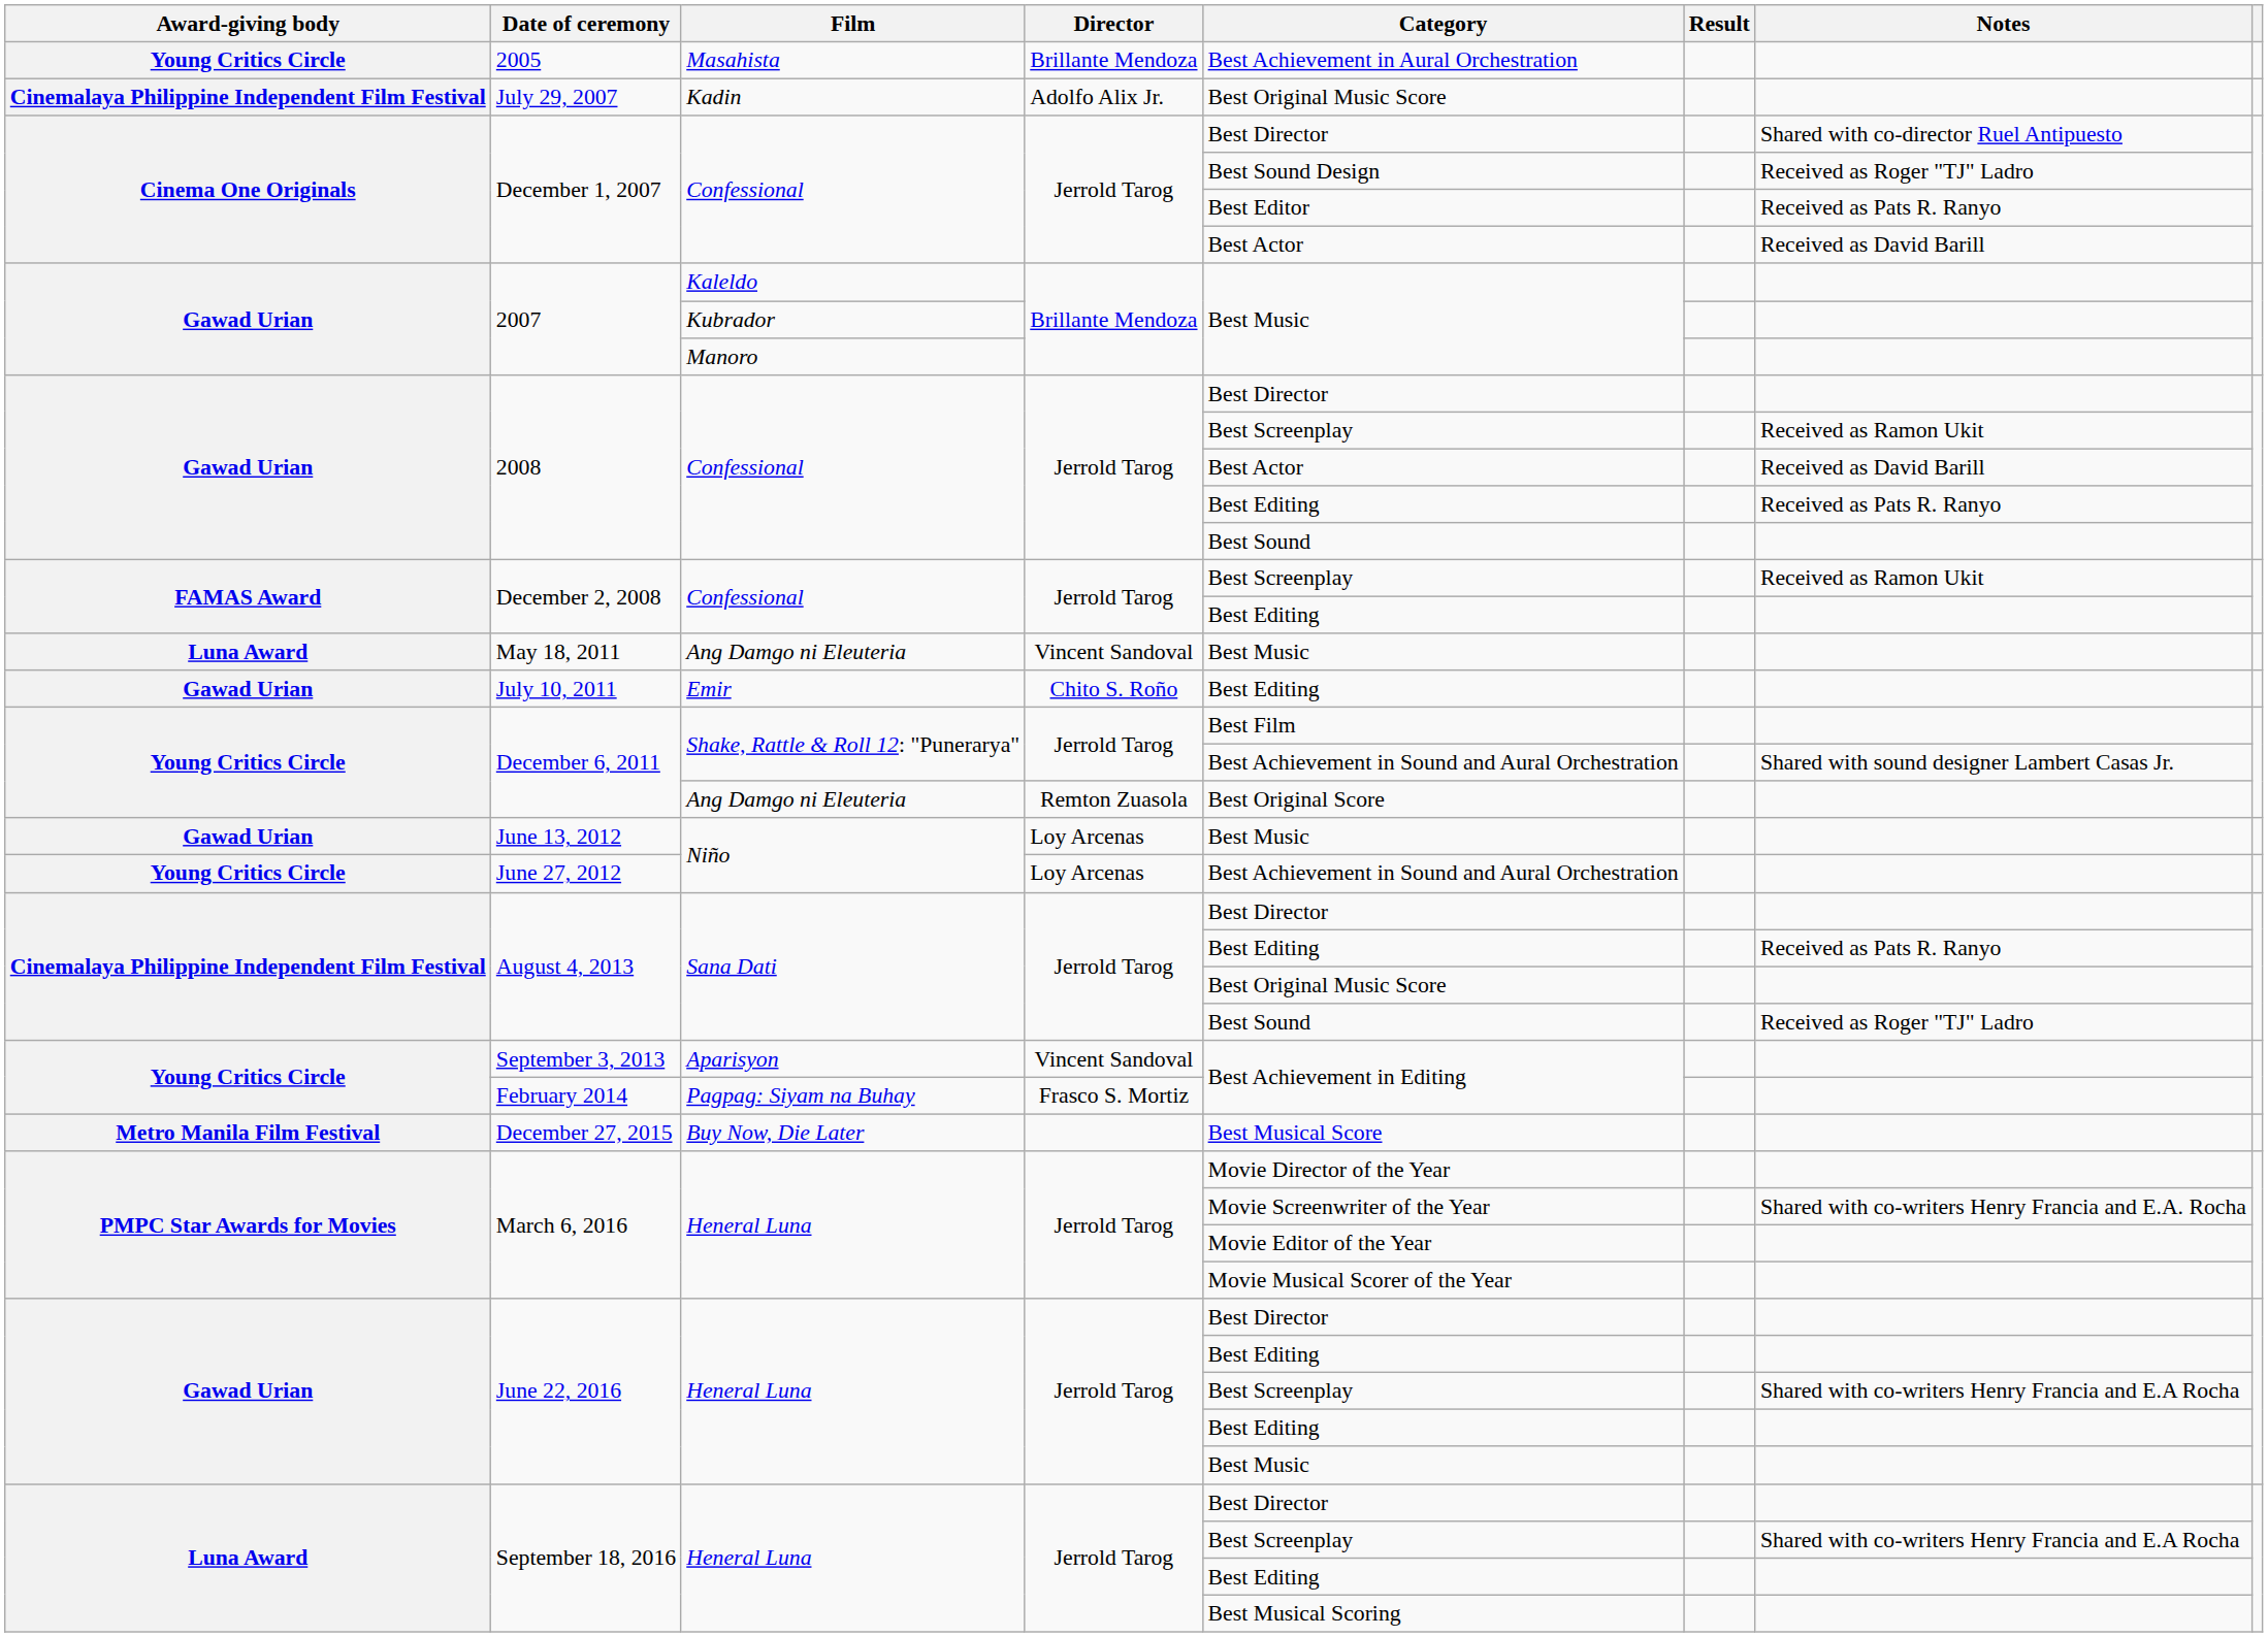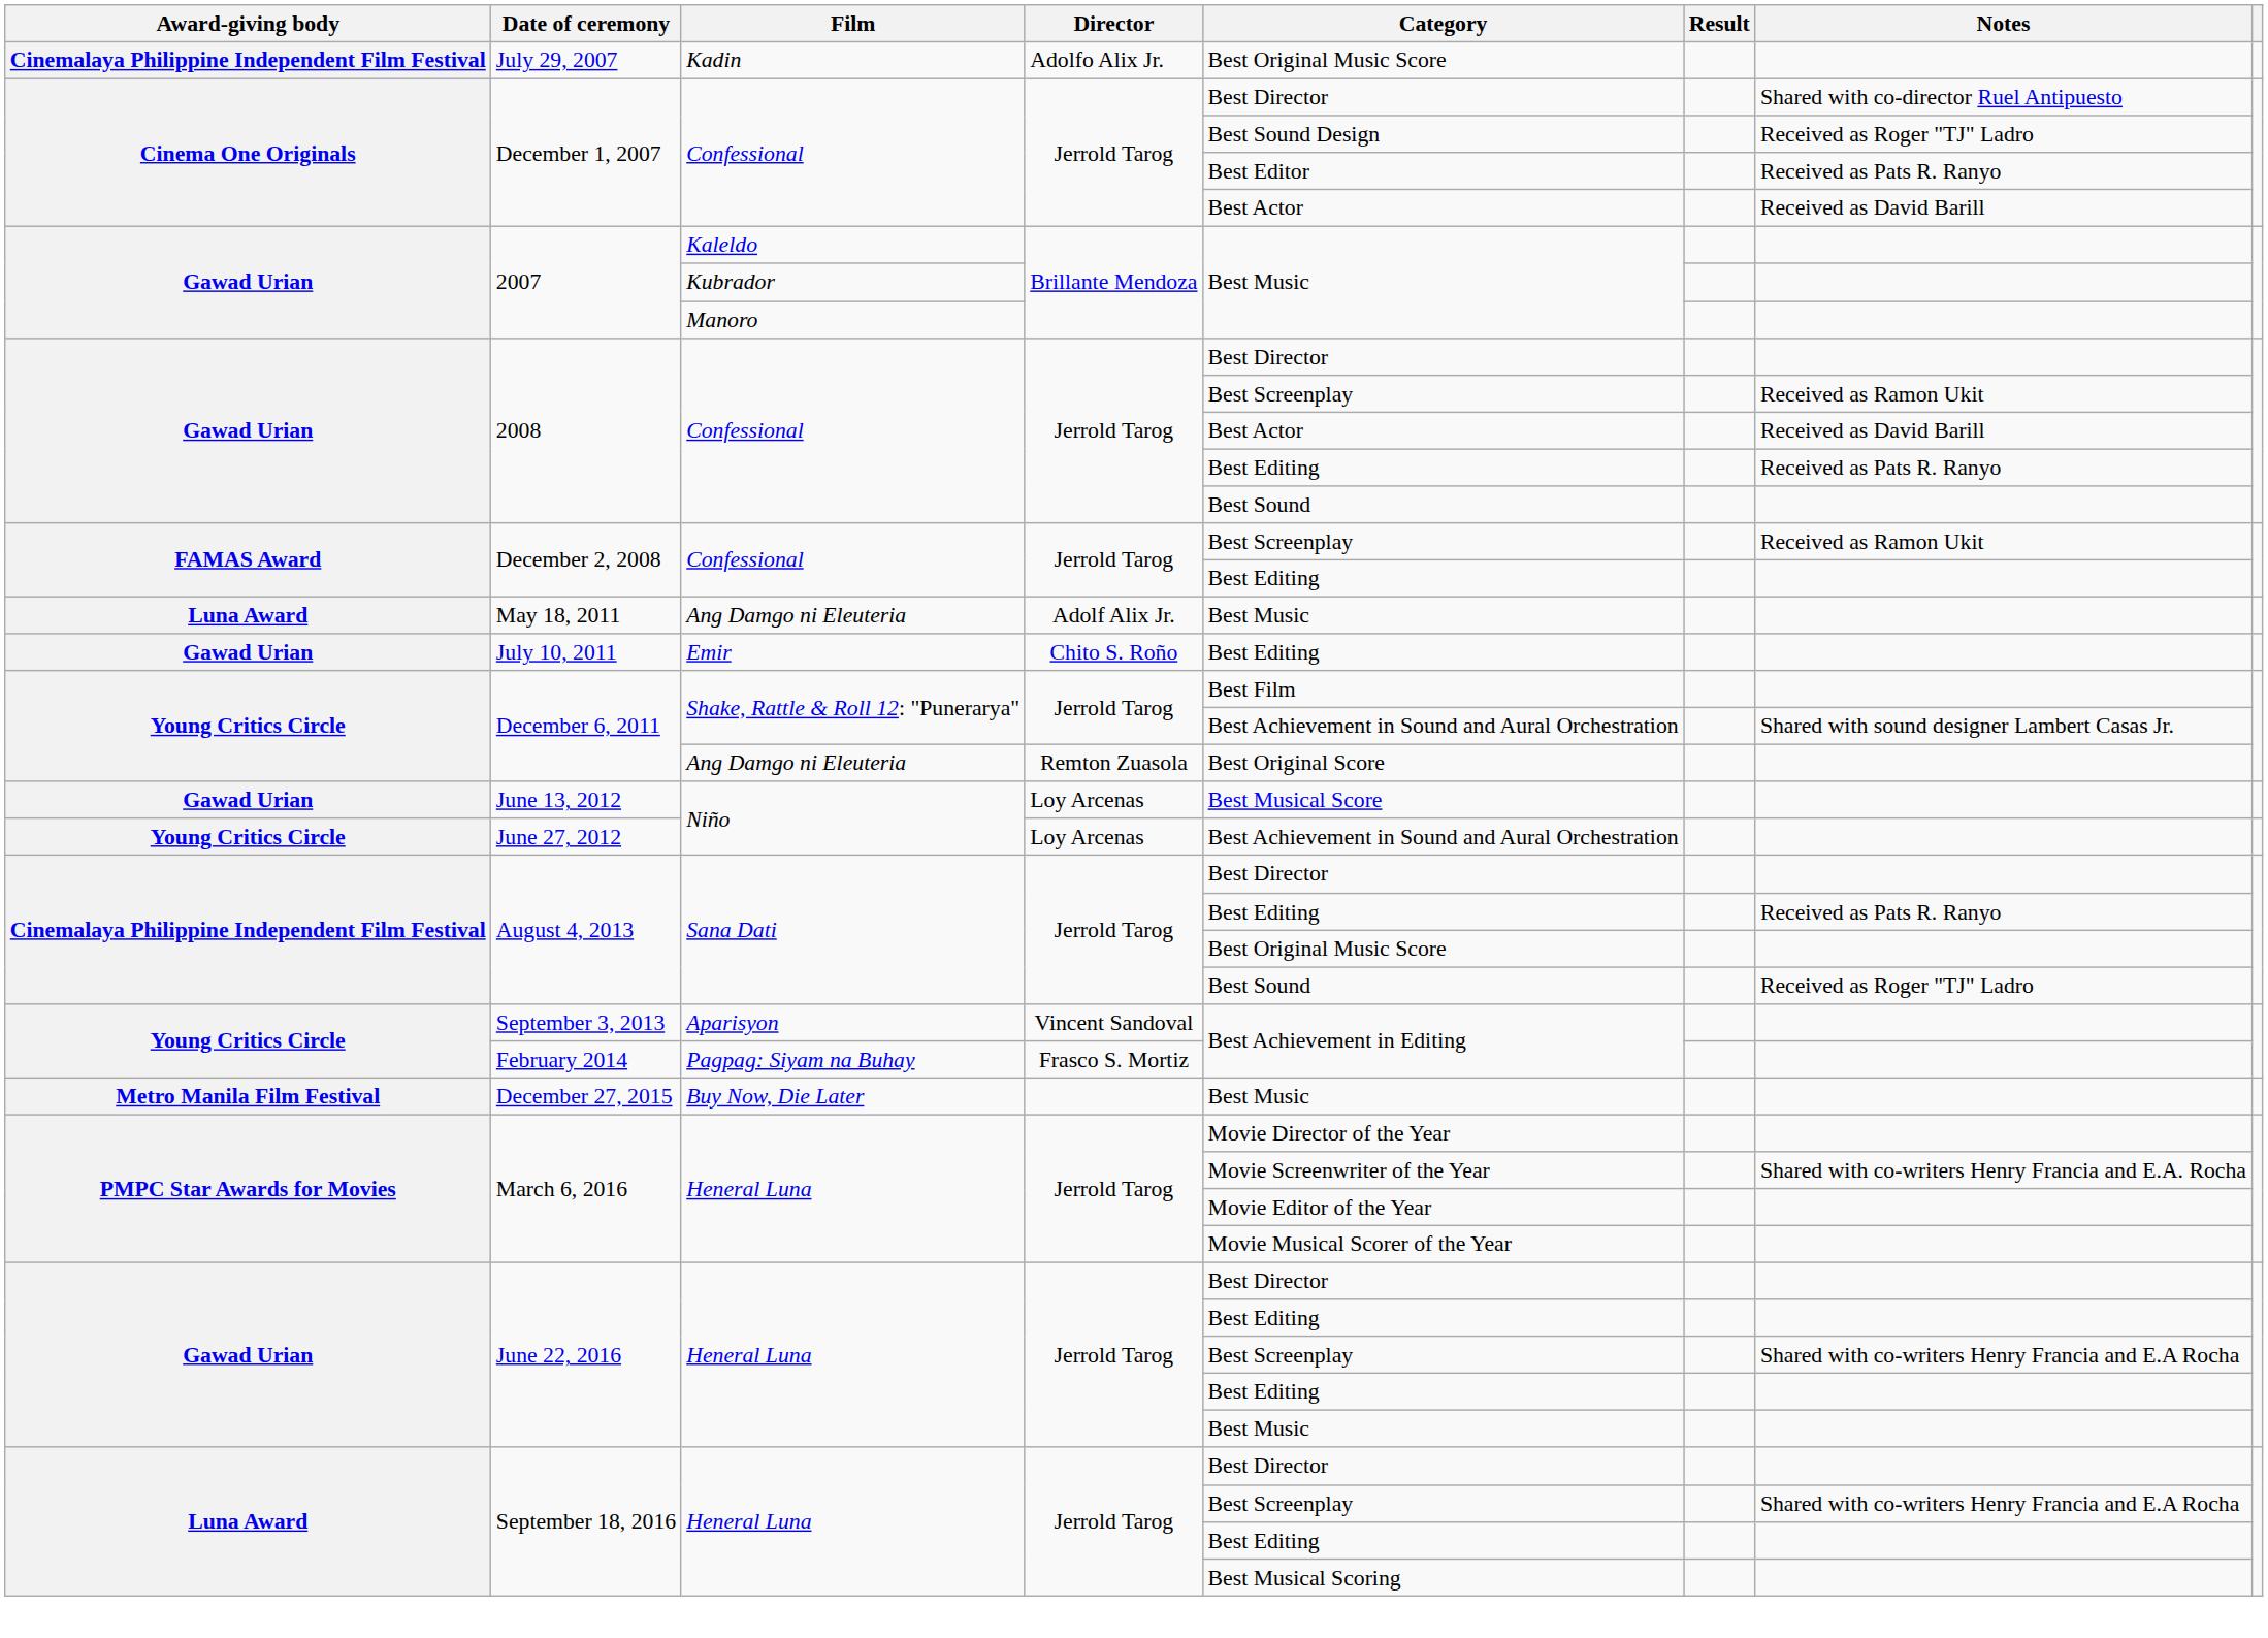 <table class="wikitable plainrowheaders" style="font-size: 95%;">
 <tr>
 <th scope="col">Award-giving body</th>
 <th scope="col">Date of ceremony</th>
 <th scope="col">Film</th>
 <th scope="col">Director</th>
 <th scope="col">Category</th>
 <th scope="col">Result</th>
 <th scope="col" class="unsortable">Notes</th>
 <th scope="col" class="unsortable"></th>
-</tr>
-<tr>
-<th scope="row"><a href='#'>Young Critics Circle</a></th>
-<td><a href='#'>2005</a></td>
-<td><em><a href='#'>Masahista</a></em></td>
-<td style="text-align: center;"><a href='#'>Brillante Mendoza</a></td>
-<td><a href='#'>Best Achievement in Aural Orchestration</a></td>
-<td></td>
-<td></td>
-<td style="text-align: center;"></td>
 </tr>
 <tr>
 <th scope="row"><a href='#'>Cinemalaya Philippine Independent Film Festival</a></th>
 <td><a href='#'>July 29, 2007</a></td>
 <td><em>Kadin</em></td>
 <td>Adolfo Alix Jr.</td>
 <td>Best Original Music Score</td>
 <td></td>
 <td></td>
 <td style="text-align: center;"></td>
 </tr>
 <tr>
 <th scope="row" rowspan=4><a href='#'>Cinema One Originals</a></th>
 <td rowspan=4>December 1, 2007</td>
 <td rowspan=4><em><a href='#'>Confessional</a></em></td>
 <td rowspan=4 style="text-align: center;">Jerrold Tarog</td>
 <td>Best Director</td>
 <td></td>
 <td>Shared with co-director <a href='#'>Ruel Antipuesto</a></td>
 <td rowspan=4 style="text-align: center;"></td>
 </tr>
 <tr>
 <td>Best Sound Design</td>
 <td></td>
 <td>Received as Roger "TJ" Ladro</td>
 </tr>
 <tr>
 <td>Best Editor</td>
 <td></td>
 <td>Received as Pats R. Ranyo</td>
 </tr>
 <tr>
 <td>Best Actor</td>
 <td></td>
 <td>Received as David Barill</td>
 </tr>
 <tr>
 <th scope="row" rowspan=3><a href='#'>Gawad Urian</a></th>
 <td rowspan=3>2007</td>
 <td><em><a href='#'>Kaleldo</a></em></td>
 <td rowspan=3 style="text-align: center;"><a href='#'>Brillante Mendoza</a></td>
 <td rowspan=3>Best Music</td>
 <td></td>
 <td></td>
 <td rowspan=3 style="text-align: center;"></td>
 </tr>
 <tr>
 <td><em>Kubrador</em></td>
 <td></td>
 <td></td>
 </tr>
 <tr>
 <td><em>Manoro</em></td>
 <td></td>
 <td></td>
 </tr>
 <tr>
 <th scope="row" rowspan=5><a href='#'>Gawad Urian</a></th>
 <td rowspan=5>2008</td>
 <td rowspan=5><em><a href='#'>Confessional</a></em></td>
 <td rowspan=5 style="text-align: center;">Jerrold Tarog</td>
 <td>Best Director</td>
 <td></td>
 <td></td>
 <td rowspan=5 style="text-align: center;"></td>
 </tr>
 <tr>
 <td>Best Screenplay</td>
 <td></td>
 <td>Received as Ramon Ukit</td>
 </tr>
 <tr>
 <td>Best Actor</td>
 <td></td>
 <td>Received as David Barill</td>
 </tr>
 <tr>
 <td>Best Editing</td>
 <td></td>
 <td>Received as Pats R. Ranyo</td>
 </tr>
 <tr>
 <td>Best Sound</td>
 <td></td>
 <td></td>
 </tr>
 <tr>
 <th scope="row" rowspan=2><a href='#'>FAMAS Award</a></th>
 <td rowspan=2>December 2, 2008</td>
 <td rowspan=2><em><a href='#'>Confessional</a></em></td>
 <td rowspan=2 style="text-align: center;">Jerrold Tarog</td>
 <td>Best Screenplay</td>
 <td></td>
 <td>Received as Ramon Ukit</td>
 <td rowspan=2 style="text-align: center;"></td>
 </tr>
 <tr>
 <td>Best Editing</td>
 <td></td>
 <td></td>
 </tr>
 <tr>
 <th scope="row"><a href='#'>Luna Award</a></th>
 <td>May 18, 2011</td>
 <td><em>Ang Damgo ni Eleuteria</em></td>
-<td style="text-align: center;">Vincent Sandoval</td>
+<td style="text-align: center;">Adolf Alix Jr.</td>
 <td>Best Music</td>
 <td></td>
 <td></td>
 <td style="text-align: center;"></td>
 </tr>
 <tr>
 <th scope="row"><a href='#'>Gawad Urian</a></th>
 <td><a href='#'>July 10, 2011</a></td>
 <td><em><a href='#'>Emir</a></em></td>
 <td style="text-align: center;"><a href='#'>Chito S. Roño</a></td>
 <td>Best Editing</td>
 <td></td>
 <td></td>
 <td style="text-align: center;"></td>
 </tr>
 <tr>
 <th rowspan=3 scope="row"><a href='#'>Young Critics Circle</a></th>
 <td rowspan=3><a href='#'>December 6, 2011</a></td>
 <td rowspan=2><em><a href='#'>Shake, Rattle & Roll 12</a></em>: "Punerarya"</td>
 <td rowspan=2 style="text-align: center;">Jerrold Tarog</td>
 <td>Best Film</td>
 <td></td>
 <td></td>
 <td rowspan=3 style="text-align: center;"></td>
 </tr>
 <tr>
 <td>Best Achievement in Sound and Aural Orchestration</td>
 <td></td>
 <td>Shared with sound designer Lambert Casas Jr.</td>
 </tr>
 <tr>
 <td><em>Ang Damgo ni Eleuteria</em></td>
 <td style="text-align: center;">Remton Zuasola</td>
 <td>Best Original Score</td>
 <td></td>
 <td></td>
 </tr>
 <tr>
 <th scope="row"><a href='#'>Gawad Urian</a></th>
 <td><a href='#'>June 13, 2012</a></td>
 <td rowspan=2><em>Niño</em></td>
 <td>Loy Arcenas</td>
-<td>Best Music</td>
+<td><a href='#'>Best Musical Score</a></td>
 <td></td>
 <td></td>
 <td style="text-align: center;"></td>
 </tr>
 <tr>
 <th scope="row"><a href='#'>Young Critics Circle</a></th>
 <td><a href='#'>June 27, 2012</a></td>
 <td>Loy Arcenas</td>
 <td>Best Achievement in Sound and Aural Orchestration</td>
 <td></td>
 <td></td>
 <td style="text-align: center;"></td>
 </tr>
 <tr>
 <th scope="row" rowspan=4><a href='#'>Cinemalaya Philippine Independent Film Festival</a></th>
 <td rowspan=4><a href='#'>August 4, 2013</a></td>
 <td rowspan=4><em><a href='#'>Sana Dati</a></em></td>
 <td rowspan=4  style="text-align: center;">Jerrold Tarog</td>
 <td>Best Director</td>
 <td></td>
 <td></td>
 <td rowspan=4 style="text-align: center;"></td>
 </tr>
 <tr>
 <td>Best Editing</td>
 <td></td>
 <td>Received as Pats R. Ranyo</td>
 </tr>
 <tr>
 <td>Best Original Music Score</td>
 <td></td>
 <td></td>
 </tr>
 <tr>
 <td>Best Sound</td>
 <td></td>
 <td>Received as Roger "TJ" Ladro</td>
 </tr>
 <tr>
 <th scope="row" rowspan=2><a href='#'>Young Critics Circle</a></th>
 <td><a href='#'>September 3, 2013</a></td>
 <td><em><a href='#'>Aparisyon</a></em></td>
 <td style="text-align: center;">Vincent Sandoval</td>
 <td rowspan=2>Best Achievement in Editing</td>
 <td></td>
 <td></td>
 <td rowspan=2 style="text-align: center;"></td>
 </tr>
 <tr>
 <td><a href='#'>February 2014</a></td>
 <td><em><a href='#'>Pagpag: Siyam na Buhay</a></em></td>
 <td style="text-align: center;">Frasco S. Mortiz</td>
 <td></td>
 <td></td>
 </tr>
 <tr>
 <th scope="row"><a href='#'>Metro Manila Film Festival</a></th>
 <td><a href='#'>December 27, 2015</a></td>
 <td><em><a href='#'>Buy Now, Die Later</a></em></td>
 <td style="text-align: center;"></td>
-<td><a href='#'>Best Musical Score</a></td>
+<td>Best Music</td>
 <td></td>
 <td></td>
 <td style="text-align: center;"></td>
 </tr>
 <tr>
 <th scope="row" rowspan=4><a href='#'>PMPC Star Awards for Movies</a></th>
 <td rowspan=4>March 6, 2016</td>
 <td rowspan=4><em><a href='#'>Heneral Luna</a></em></td>
 <td rowspan=4 style="text-align: center;">Jerrold Tarog</td>
 <td>Movie Director of the Year</td>
 <td></td>
 <td></td>
 <td rowspan=4 style="text-align: center;"></td>
 </tr>
 <tr>
 <td>Movie Screenwriter of the Year</td>
 <td></td>
 <td>Shared with co-writers Henry Francia and E.A. Rocha</td>
 </tr>
 <tr>
 <td>Movie Editor of the Year</td>
 <td></td>
 <td></td>
 </tr>
 <tr>
 <td>Movie Musical Scorer of the Year</td>
 <td></td>
 <td></td>
 </tr>
 <tr>
 <th scope="row" rowspan=5><a href='#'>Gawad Urian</a></th>
 <td rowspan=5><a href='#'>June 22, 2016</a></td>
 <td rowspan=5><em><a href='#'>Heneral Luna</a></em></td>
 <td rowspan=5 style="text-align: center;">Jerrold Tarog</td>
 <td>Best Director</td>
 <td></td>
 <td></td>
 <td rowspan=5 style="text-align: center;"></td>
 </tr>
 <tr>
 <td>Best Editing</td>
 <td></td>
 <td></td>
 </tr>
 <tr>
 <td>Best Screenplay</td>
 <td></td>
 <td>Shared with co-writers Henry Francia and E.A Rocha</td>
 </tr>
 <tr>
 <td>Best Editing</td>
 <td></td>
 <td></td>
 </tr>
 <tr>
 <td>Best Music</td>
 <td></td>
 <td></td>
 </tr>
 <tr>
 <th scope="row" rowspan=4><a href='#'>Luna Award</a></th>
 <td rowspan=4>September 18, 2016</td>
 <td rowspan=4><em><a href='#'>Heneral Luna</a></em></td>
 <td rowspan=4 style="text-align: center;">Jerrold Tarog</td>
 <td>Best Director</td>
 <td></td>
 <td></td>
 <td rowspan=4 style="text-align: center;"></td>
 </tr>
 <tr>
 <td>Best Screenplay</td>
 <td></td>
 <td>Shared with co-writers Henry Francia and E.A Rocha</td>
 </tr>
 <tr>
 <td>Best Editing</td>
 <td></td>
 <td></td>
 </tr>
 <tr>
 <td>Best Musical Scoring</td>
 <td></td>
 <td></td>
 </tr>
 </table>
